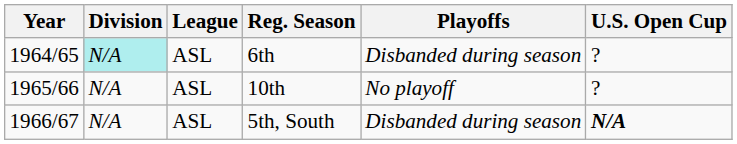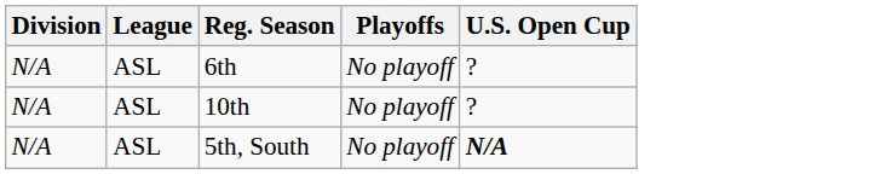 <table class="wikitable">
 <tr>
-<th>Year</th>
 <th>Division</th>
 <th>League</th>
 <th>Reg. Season</th>
 <th>Playoffs</th>
 <th>U.S. Open Cup</th>
 </tr>
 <tr>
-<td>1964/65</td>
-<td style="background: paleturquoise;"><em>N/A</em></td>
+<td><em>N/A</em></td>
 <td>ASL</td>
 <td>6th</td>
-<td><em>Disbanded during season</em></td>
+<td><em>No playoff</em></td>
 <td>?</td>
 </tr>
 <tr>
-<td>1965/66</td>
 <td><em>N/A</em></td>
 <td>ASL</td>
 <td>10th</td>
 <td><em>No playoff</em></td>
 <td>?</td>
 </tr>
 <tr>
-<td>1966/67</td>
 <td><em>N/A</em></td>
 <td>ASL</td>
 <td>5th, South</td>
-<td><em>Disbanded during season</em></td>
+<td><em>No playoff</em></td>
 <td><strong><em>N/A</em></strong></td>
 </tr>
 </table>
